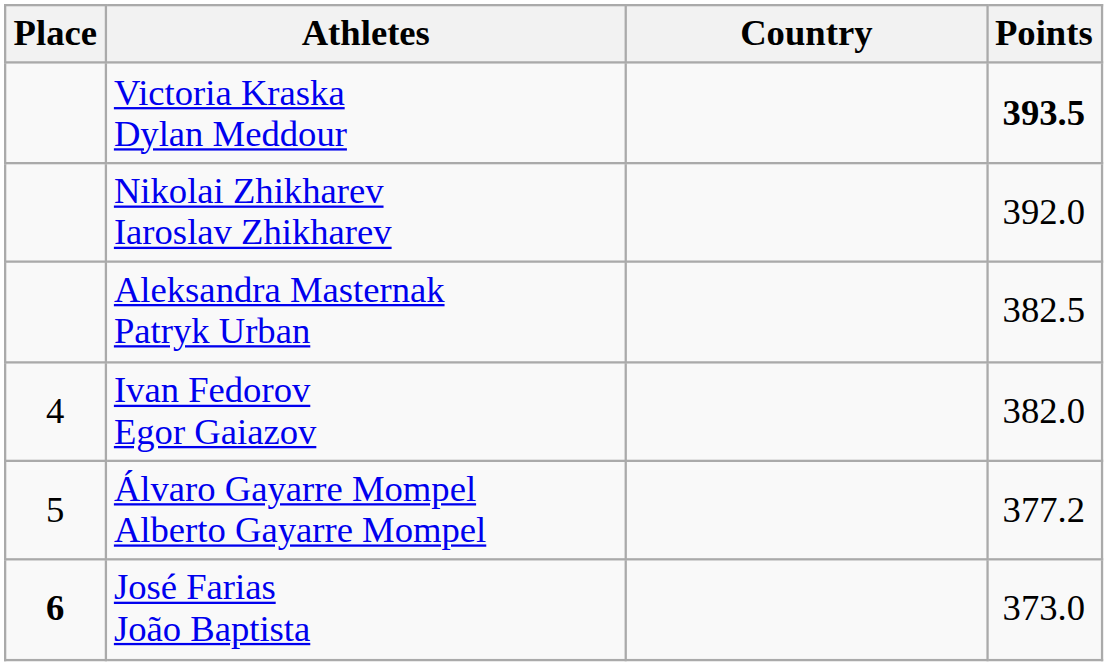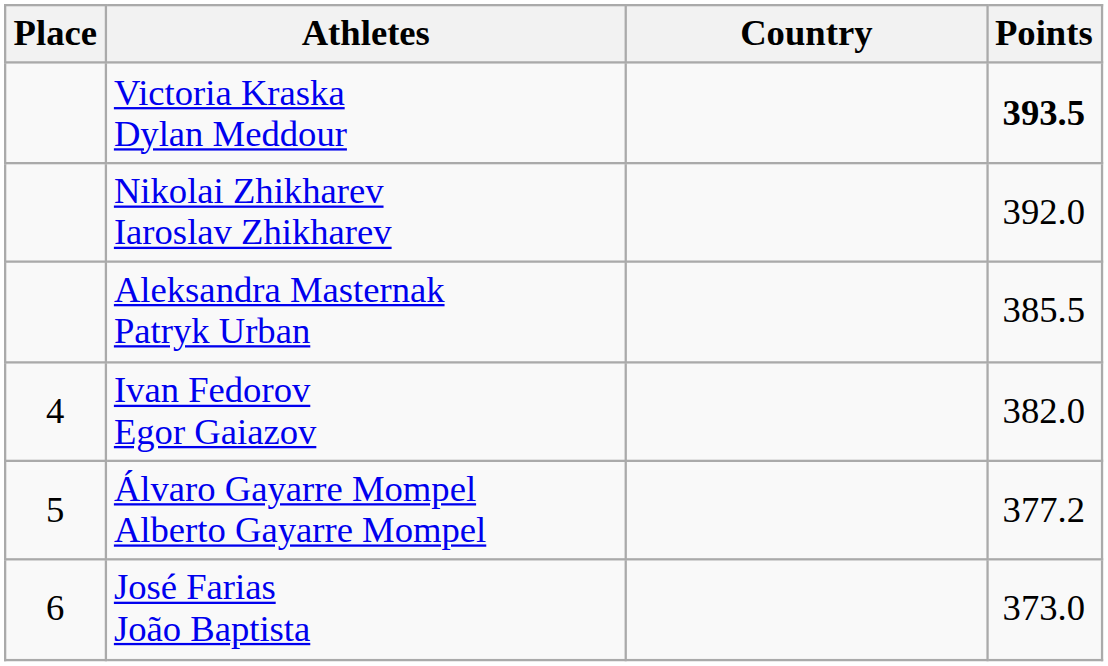 <table class="wikitable">
 <tr>
 <th>Place</th>
 <th width=220px>Athletes</th>
 <th width=150px>Country</th>
 <th>Points</th>
 </tr>
 <tr>
 <td align=center></td>
 <td><a href='#'>Victoria Kraska</a><br><a href='#'>Dylan Meddour</a></td>
 <td></td>
 <td align=center><strong>393.5</strong></td>
 </tr>
 <tr>
 <td align=center></td>
 <td><a href='#'>Nikolai Zhikharev</a><br><a href='#'>Iaroslav Zhikharev</a></td>
 <td></td>
 <td align=center>392.0</td>
 </tr>
 <tr>
 <td align=center></td>
 <td><a href='#'>Aleksandra Masternak</a><br><a href='#'>Patryk Urban</a></td>
 <td></td>
-<td align=center>382.5</td>
+<td align=center>385.5</td>
 </tr>
 <tr>
 <td align=center>4</td>
 <td><a href='#'>Ivan Fedorov</a><br><a href='#'>Egor Gaiazov</a></td>
 <td></td>
 <td align=center>382.0</td>
 </tr>
 <tr>
 <td align=center>5</td>
 <td><a href='#'>Álvaro Gayarre Mompel</a><br><a href='#'>Alberto Gayarre Mompel</a></td>
 <td></td>
 <td align=center>377.2</td>
 </tr>
 <tr>
-<td align=center><strong>6</strong></td>
+<td align=center>6</td>
 <td><a href='#'>José Farias</a><br><a href='#'>João Baptista</a></td>
 <td></td>
 <td align=center>373.0</td>
 </tr>
 </table>
